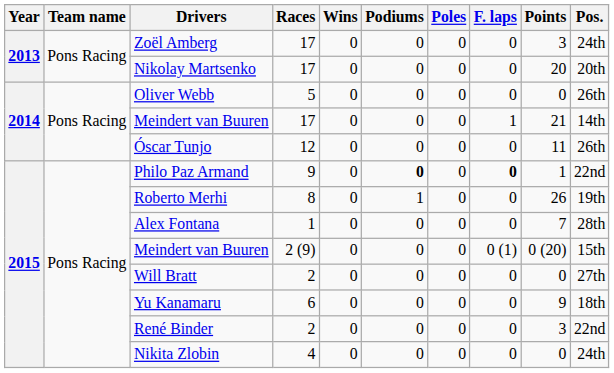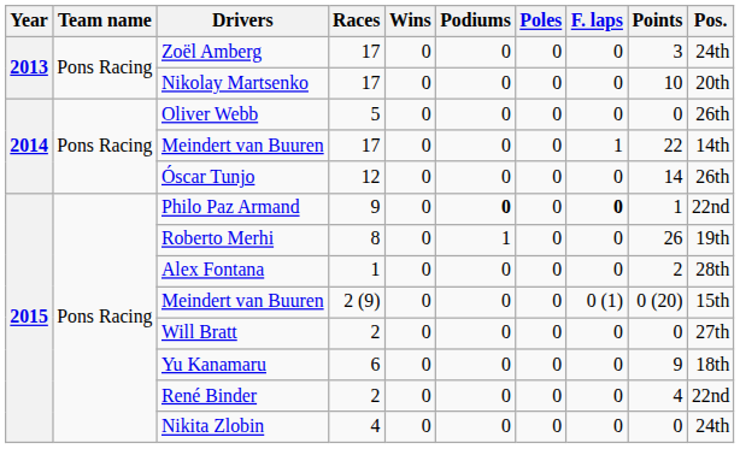 <table class="wikitable" style="text-align:right; font-size:80%">
 <tr>
 <th scope="col">Year</th>
 <th scope="col">Team name</th>
 <th scope="col">Drivers</th>
 <th scope="col">Races</th>
 <th scope="col">Wins</th>
 <th scope="col">Podiums</th>
 <th scope="col"><a href='#'>Poles</a></th>
 <th scope="col"><a href='#'>F. laps</a></th>
 <th scope="col">Points</th>
 <th scope="col">Pos.</th>
 </tr>
 <tr>
 <th scope="row" rowspan=2><a href='#'>2013</a></th>
 <td align="left" rowspan=2> Pons Racing</td>
 <td align="left"> <a href='#'>Zoël Amberg</a></td>
 <td>17</td>
 <td>0</td>
 <td>0</td>
 <td>0</td>
 <td>0</td>
 <td>3</td>
 <td>24th</td>
 </tr>
 <tr>
 <td align="left"> <a href='#'>Nikolay Martsenko</a></td>
 <td>17</td>
 <td>0</td>
 <td>0</td>
 <td>0</td>
 <td>0</td>
-<td>20</td>
+<td>10</td>
 <td>20th</td>
 </tr>
 <tr>
 <th scope="row" rowspan=3><a href='#'>2014</a></th>
 <td align="left" rowspan=3> Pons Racing</td>
 <td align="left"> <a href='#'>Oliver Webb</a></td>
 <td>5</td>
 <td>0</td>
 <td>0</td>
 <td>0</td>
 <td>0</td>
 <td>0</td>
 <td>26th</td>
 </tr>
 <tr>
 <td align="left"> <a href='#'>Meindert van Buuren</a></td>
 <td>17</td>
 <td>0</td>
 <td>0</td>
 <td>0</td>
 <td>1</td>
-<td>21</td>
+<td>22</td>
 <td>14th</td>
 </tr>
 <tr>
 <td align="left"> <a href='#'>Óscar Tunjo</a></td>
 <td>12</td>
 <td>0</td>
 <td>0</td>
 <td>0</td>
 <td>0</td>
-<td>11</td>
+<td>14</td>
 <td>26th</td>
 </tr>
 <tr>
 <th scope="row" rowspan=8><a href='#'>2015</a></th>
 <td align="left" rowspan=8> Pons Racing</td>
 <td align="left"> <a href='#'>Philo Paz Armand</a></td>
 <td>9</td>
 <td>0</td>
 <td><strong>0</strong></td>
 <td>0</td>
 <td><strong>0</strong></td>
 <td>1</td>
 <td>22nd</td>
 </tr>
 <tr>
 <td align="left"> <a href='#'>Roberto Merhi</a></td>
 <td>8</td>
 <td>0</td>
 <td>1</td>
 <td>0</td>
 <td>0</td>
 <td>26</td>
 <td>19th</td>
 </tr>
 <tr>
 <td align="left"> <a href='#'>Alex Fontana</a></td>
 <td>1</td>
 <td>0</td>
 <td>0</td>
 <td>0</td>
 <td>0</td>
-<td>7</td>
+<td>2</td>
 <td>28th</td>
 </tr>
 <tr>
 <td align="left"> <a href='#'>Meindert van Buuren</a></td>
 <td>2 (9)</td>
 <td>0</td>
 <td>0</td>
 <td>0</td>
 <td>0 (1)</td>
 <td>0 (20)</td>
 <td>15th</td>
 </tr>
 <tr>
 <td align="left"> <a href='#'>Will Bratt</a></td>
 <td>2</td>
 <td>0</td>
 <td>0</td>
 <td>0</td>
 <td>0</td>
 <td>0</td>
 <td>27th</td>
 </tr>
 <tr>
 <td align="left"> <a href='#'>Yu Kanamaru</a></td>
 <td>6</td>
 <td>0</td>
 <td>0</td>
 <td>0</td>
 <td>0</td>
 <td>9</td>
 <td>18th</td>
 </tr>
 <tr>
 <td align="left"> <a href='#'>René Binder</a></td>
 <td>2</td>
 <td>0</td>
 <td>0</td>
 <td>0</td>
 <td>0</td>
-<td>3</td>
+<td>4</td>
 <td>22nd</td>
 </tr>
 <tr>
 <td align="left"> <a href='#'>Nikita Zlobin</a></td>
 <td>4</td>
 <td>0</td>
 <td>0</td>
 <td>0</td>
 <td>0</td>
 <td>0</td>
 <td>24th</td>
 </tr>
 </table>
